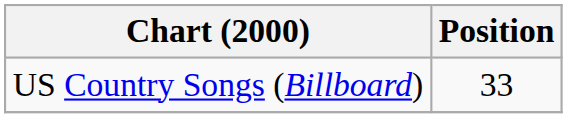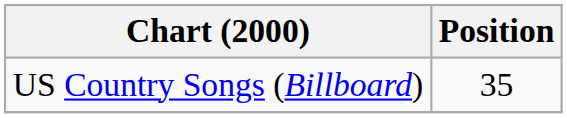 <table class="wikitable sortable">
 <tr>
 <th scope="col">Chart (2000)</th>
 <th scope="col">Position</th>
 </tr>
 <tr>
 <td>US <a href='#'>Country Songs</a> (<em><a href='#'>Billboard</a></em>)</td>
-<td align="center">33</td>
+<td align="center">35</td>
 </tr>
 <tr>
 </tr>
 </table>
